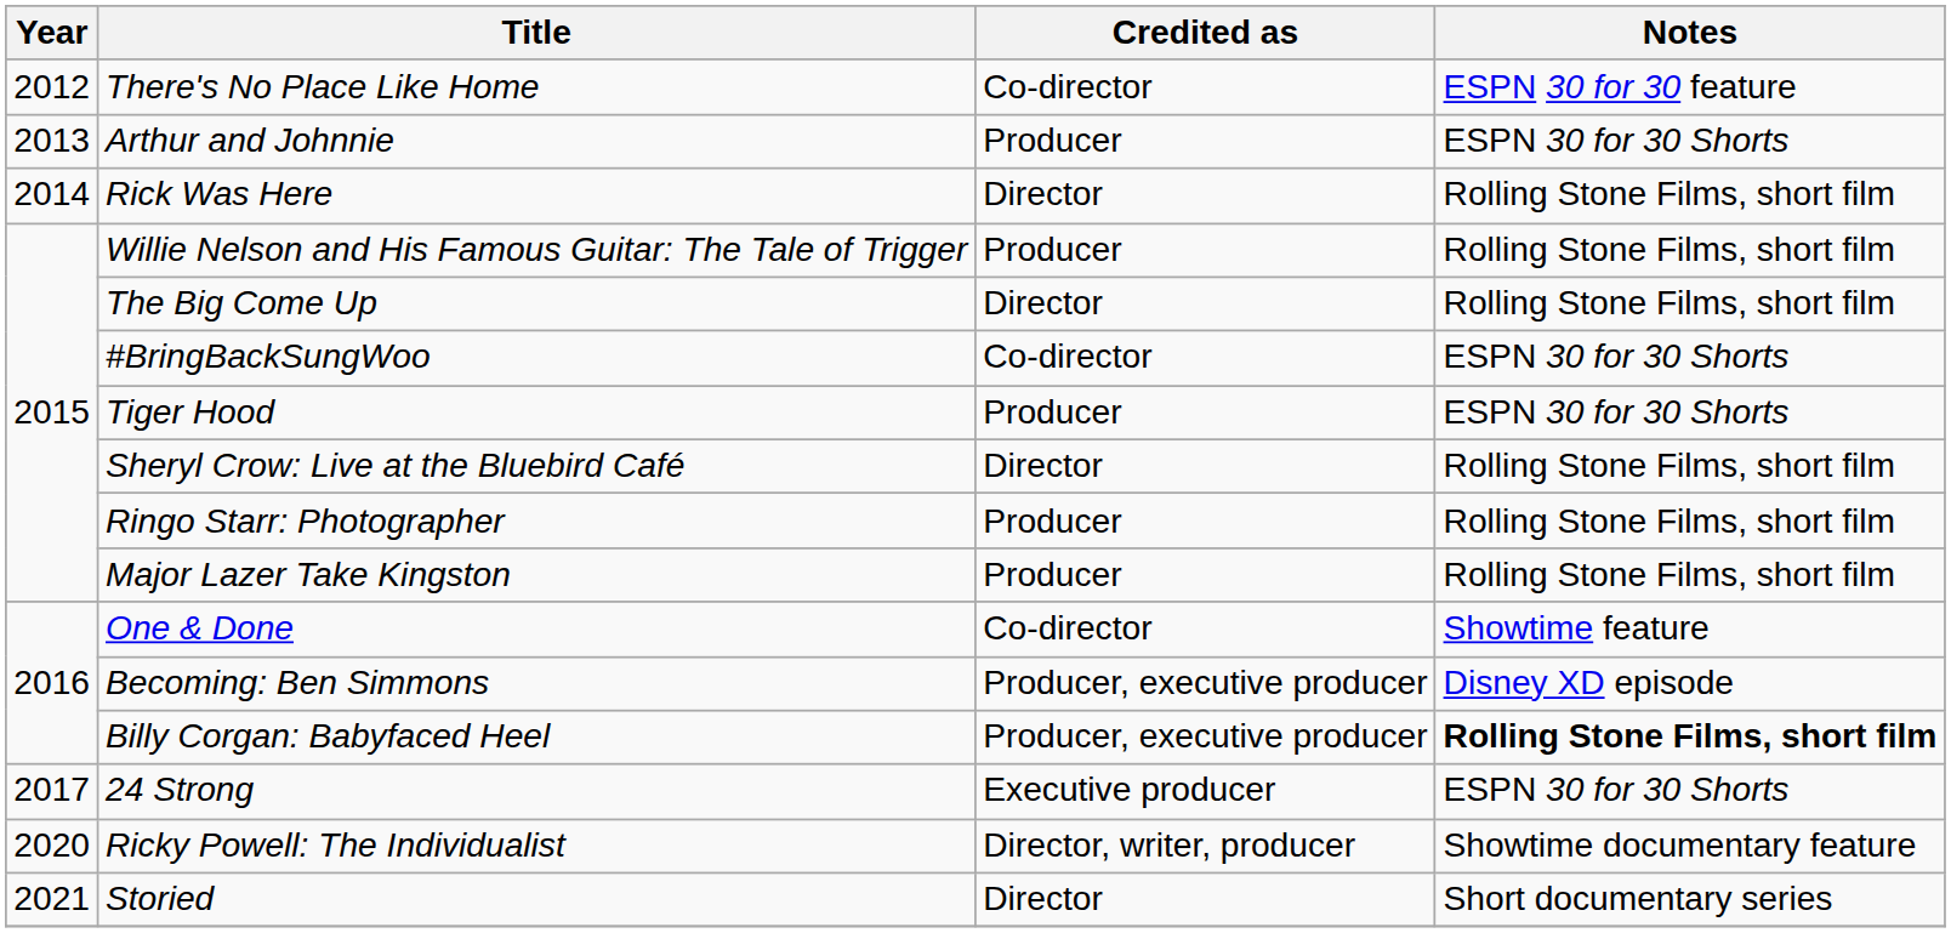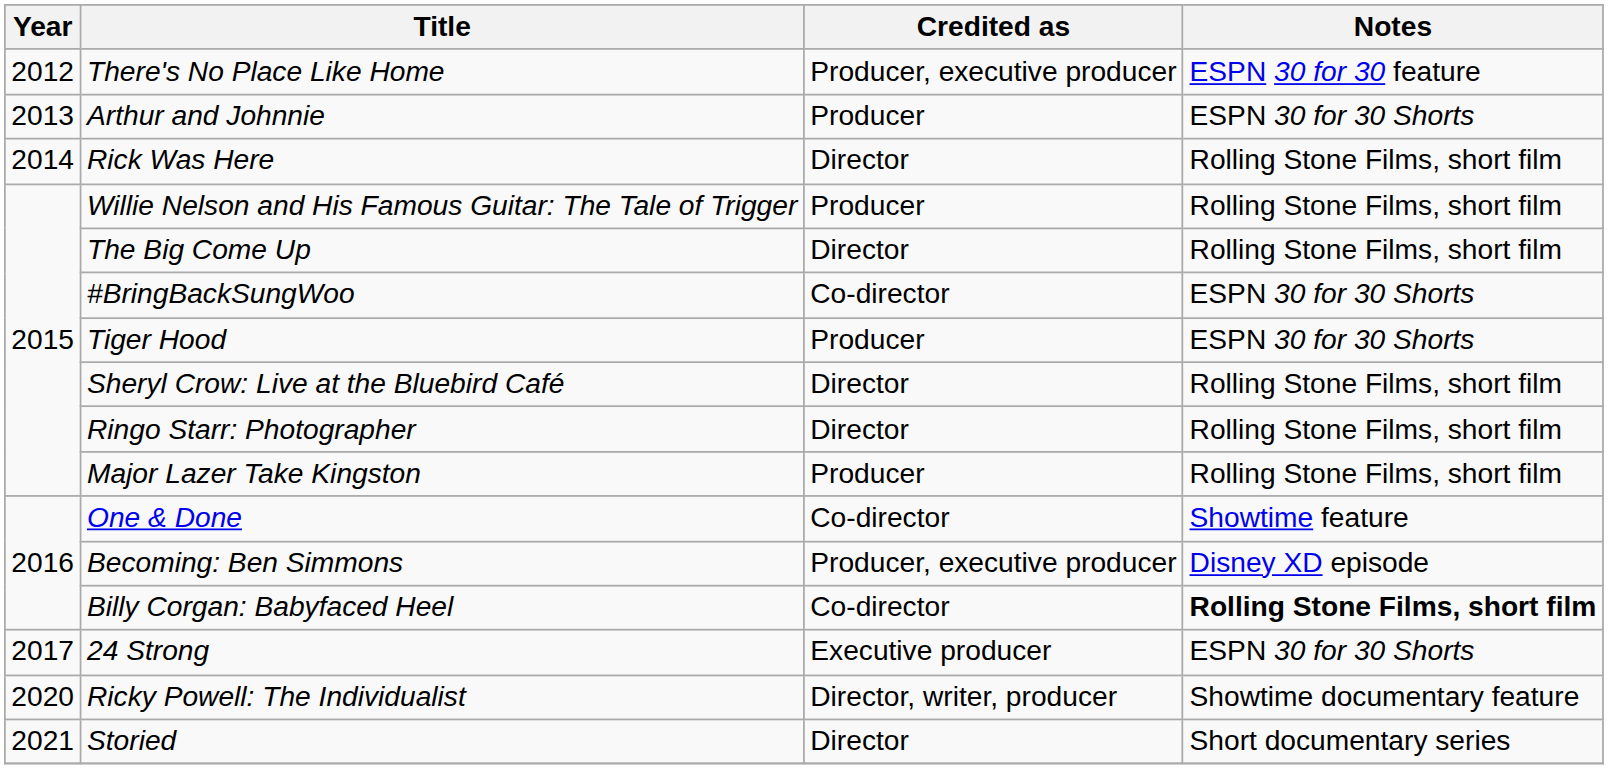 <table class="wikitable">
 <tr>
 <th>Year</th>
 <th>Title</th>
 <th>Credited as</th>
 <th>Notes</th>
 </tr>
 <tr>
 <td style="text-align:center;">2012</td>
 <td style="text-align:left;"><em>There's No Place Like Home</em></td>
-<td style="text-align:left;">Co-director</td>
+<td style="text-align:left;">Producer, executive producer</td>
 <td style="text-align:left;"><a href='#'>ESPN</a> <em><a href='#'>30 for 30</a></em> feature</td>
 </tr>
 <tr>
 <td style="text-align:center;">2013</td>
 <td style="text-align:left;"><em>Arthur and Johnnie</em></td>
 <td style="text-align:left;">Producer</td>
 <td style="text-align:left;">ESPN <em>30 for 30 Shorts</em></td>
 </tr>
 <tr>
 <td style="text-align:center;">2014</td>
 <td style="text-align:left;"><em>Rick Was Here</em></td>
 <td style="text-align:left;">Director</td>
 <td style="text-align:left;">Rolling Stone Films, short film</td>
 </tr>
 <tr>
 <td rowspan=7 style="text-align:center;">2015</td>
 <td style="text-align:left;"><em>Willie Nelson and His Famous Guitar: The Tale of Trigger</em></td>
 <td style="text-align:left;">Producer</td>
 <td style="text-align:left;">Rolling Stone Films, short film</td>
 </tr>
 <tr>
 <td style="text-align:left;"><em>The Big Come Up</em></td>
 <td style="text-align:left;">Director</td>
 <td style="text-align:left;">Rolling Stone Films, short film</td>
 </tr>
 <tr>
 <td style="text-align:left;"><em>#BringBackSungWoo</em></td>
 <td style="text-align:left;">Co-director</td>
 <td style="text-align:left;">ESPN <em>30 for 30 Shorts</em></td>
 </tr>
 <tr>
 <td style="text-align:left;"><em>Tiger Hood</em></td>
 <td style="text-align:left;">Producer</td>
 <td style="text-align:left;">ESPN <em>30 for 30 Shorts</em></td>
 </tr>
 <tr>
 <td style="text-align:left;"><em>Sheryl Crow: Live at the Bluebird Café</em></td>
 <td style="text-align:left;">Director</td>
 <td style="text-align:left;">Rolling Stone Films, short film</td>
 </tr>
 <tr>
 <td style="text-align:left;"><em>Ringo Starr: Photographer</em></td>
-<td style="text-align:left;">Producer</td>
+<td style="text-align:left;">Director</td>
 <td style="text-align:left;">Rolling Stone Films, short film</td>
 </tr>
 <tr>
 <td style="text-align:left;"><em>Major Lazer Take Kingston</em></td>
 <td style="text-align:left;">Producer</td>
 <td style="text-align:left;">Rolling Stone Films, short film</td>
 </tr>
 <tr>
 <td rowspan=3 style="text-align:center;">2016</td>
 <td style="text-align:left;"><em><a href='#'>One & Done</a></em></td>
 <td style="text-align:left;">Co-director</td>
 <td style="text-align:left;"><a href='#'>Showtime</a> feature</td>
 </tr>
 <tr>
 <td style="text-align:left;"><em>Becoming: Ben Simmons</em></td>
 <td style="text-align:left;">Producer, executive producer</td>
 <td style="text-align:left;"><a href='#'>Disney XD</a> episode</td>
 </tr>
 <tr>
 <td style="text-align:left;"><em>Billy Corgan: Babyfaced Heel</em></td>
-<td style="text-align:left;">Producer, executive producer</td>
+<td style="text-align:left;">Co-director</td>
 <td style="text-align:left;"><strong>Rolling Stone Films, short film</strong></td>
 </tr>
 <tr>
 <td style="text-align:center;">2017</td>
 <td style="text-align:left;"><em>24 Strong</em></td>
 <td style="text-align:left;">Executive producer</td>
 <td style="text-align:left;">ESPN <em>30 for 30 Shorts</em></td>
 </tr>
 <tr>
 <td style="text-align:center;">2020</td>
 <td style="text-align:left;"><em>Ricky Powell: The Individualist</em></td>
 <td style="text-align:left;">Director, writer, producer</td>
 <td style="text-align:left;">Showtime documentary feature</td>
 </tr>
 <tr>
 <td style="text-align:center;">2021</td>
 <td style="text-align:left;"><em>Storied</em></td>
 <td style="text-align:left;">Director</td>
 <td style="text-align:left;">Short documentary series</td>
 </tr>
 <tr>
 </tr>
 </table>
